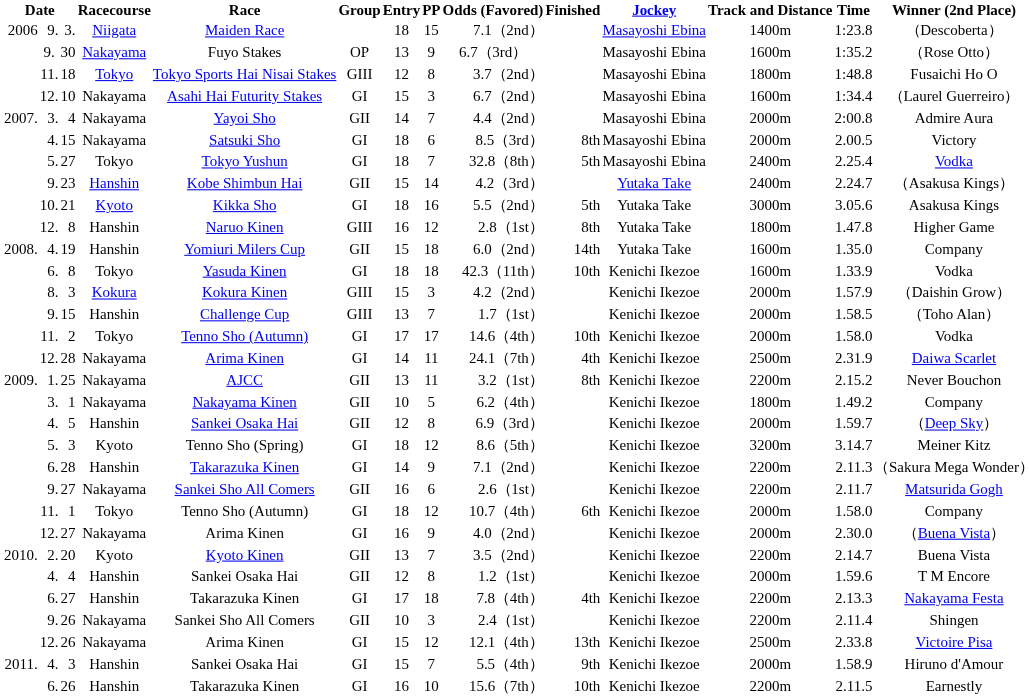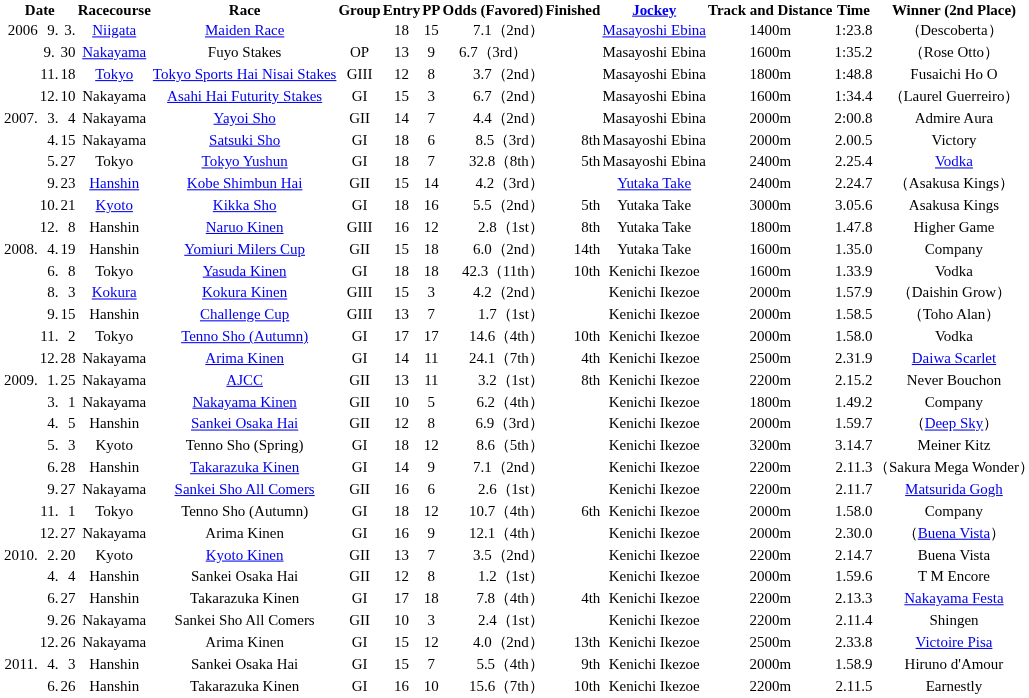 <table cellpadding="1" cellspacing="0" border="0" style="font-size: 90%; text-align: center;white-space:nowrap">
 <tr>
 <td colspan="3" style="text-align: center;"><strong>Date</strong></td>
 <td style="white-space: nowrap;"><strong>Racecourse</strong></td>
 <td><strong>Race</strong></td>
 <td><strong>Group</strong></td>
 <td><strong>Entry</strong></td>
 <td><strong>PP</strong></td>
 <td><strong>Odds (Favored)</strong></td>
 <td style="text-align: right;"><strong>Finished</strong></td>
 <td><strong><a href='#'>Jockey</a></strong></td>
 <td><strong>Track and Distance</strong></td>
 <td><strong>Time</strong></td>
 <td><strong>Winner (2nd Place)</strong></td>
 </tr>
 <tr>
 <td style="text-align: right;">2006</td>
 <td style="text-align: right;">9.</td>
 <td style="text-align: right;">3.</td>
 <td style="text-align: center;"><a href='#'>Niigata</a></td>
 <td><a href='#'>Maiden Race</a></td>
 <td></td>
 <td>18</td>
 <td>15</td>
 <td style="text-align: right;">7.1（2nd）</td>
 <td style="text-align: right;"></td>
 <td><a href='#'>Masayoshi Ebina</a></td>
 <td style="white-space: nowrap;">1400m</td>
 <td style="text-align: right; white-space: nowrap;">1:23.8</td>
 <td>（Descoberta）</td>
 </tr>
 <tr>
 <td></td>
 <td>9.</td>
 <td>30</td>
 <td><a href='#'>Nakayama</a></td>
 <td>Fuyo Stakes</td>
 <td>OP</td>
 <td>13</td>
 <td>9</td>
 <td>6.7（3rd）</td>
 <td></td>
 <td>Masayoshi Ebina</td>
 <td>1600m</td>
 <td>1:35.2</td>
 <td>（Rose Otto）</td>
 </tr>
 <tr>
 <td style="text-align: right;"></td>
 <td style="text-align: right;">11.</td>
 <td style="text-align: right;">18</td>
 <td><a href='#'>Tokyo</a></td>
 <td style="text-align: center; white-space: nowrap;"><a href='#'>Tokyo Sports Hai Nisai Stakes</a></td>
 <td>GIII</td>
 <td>12</td>
 <td>8</td>
 <td style="text-align: right;">3.7（2nd）</td>
 <td style="text-align: right;"></td>
 <td>Masayoshi Ebina</td>
 <td>1800m</td>
 <td style="text-align: right;">1:48.8</td>
 <td>Fusaichi Ho O</td>
 </tr>
 <tr>
 <td style="text-align: right;"></td>
 <td style="text-align: right;">12.</td>
 <td style="text-align: right;">10</td>
 <td>Nakayama</td>
 <td><a href='#'>Asahi Hai Futurity Stakes</a></td>
 <td>GI</td>
 <td>15</td>
 <td>3</td>
 <td style="text-align: right;">6.7（2nd）</td>
 <td style="text-align: right;"></td>
 <td>Masayoshi Ebina</td>
 <td>1600m</td>
 <td style="text-align: right;">1:34.4</td>
 <td>（Laurel Guerreiro）</td>
 </tr>
 <tr>
 <td style="text-align: right;">2007.</td>
 <td style="text-align: right;">3.</td>
 <td style="text-align: right;">4</td>
 <td>Nakayama</td>
 <td><a href='#'>Yayoi Sho</a></td>
 <td>GII</td>
 <td>14</td>
 <td>7</td>
 <td style="text-align: right;">4.4（2nd）</td>
 <td style="text-align: right;"></td>
 <td>Masayoshi Ebina</td>
 <td>2000m</td>
 <td style="text-align: right;">2:00.8</td>
 <td>Admire Aura</td>
 </tr>
 <tr>
 <td style="text-align: right;"></td>
 <td style="text-align: right;">4.</td>
 <td style="text-align: right;">15</td>
 <td>Nakayama</td>
 <td><a href='#'>Satsuki Sho</a></td>
 <td>GI</td>
 <td>18</td>
 <td>6</td>
 <td style="text-align: right;">8.5（3rd）</td>
 <td style="text-align: right;">8th</td>
 <td>Masayoshi Ebina</td>
 <td>2000m</td>
 <td style="text-align: right;">2.00.5</td>
 <td>Victory</td>
 </tr>
 <tr>
 <td style="text-align: right;"></td>
 <td style="text-align: right;">5.</td>
 <td style="text-align: right;">27</td>
 <td>Tokyo</td>
 <td><a href='#'>Tokyo Yushun</a></td>
 <td>GI</td>
 <td>18</td>
 <td>7</td>
 <td style="text-align: right; white-space: nowrap;">32.8（8th）</td>
 <td style="text-align: right;">5th</td>
 <td>Masayoshi Ebina</td>
 <td>2400m</td>
 <td style="text-align: right;">2.25.4</td>
 <td><a href='#'>Vodka</a></td>
 </tr>
 <tr>
 <td style="text-align: right;"></td>
 <td style="text-align: right;">9.</td>
 <td style="text-align: right;">23</td>
 <td><a href='#'>Hanshin</a></td>
 <td><a href='#'>Kobe Shimbun Hai</a></td>
 <td>GII</td>
 <td>15</td>
 <td>14</td>
 <td style="text-align: right;">4.2（3rd）</td>
 <td style="text-align: right;"></td>
 <td><a href='#'>Yutaka Take</a></td>
 <td>2400m</td>
 <td style="text-align: right;">2.24.7</td>
 <td>（Asakusa Kings）</td>
 </tr>
 <tr>
 <td style="text-align: right;"></td>
 <td style="text-align: right;">10.</td>
 <td style="text-align: right;">21</td>
 <td><a href='#'>Kyoto</a></td>
 <td><a href='#'>Kikka Sho</a></td>
 <td>GI</td>
 <td>18</td>
 <td>16</td>
 <td style="text-align: right;">5.5（2nd）</td>
 <td style="text-align: right;">5th</td>
 <td>Yutaka Take</td>
 <td>3000m</td>
 <td style="text-align: right;">3.05.6</td>
 <td>Asakusa Kings</td>
 </tr>
 <tr>
 <td style="text-align: right;"></td>
 <td style="text-align: right;">12.</td>
 <td style="text-align: right;">8</td>
 <td>Hanshin</td>
 <td><a href='#'>Naruo Kinen</a></td>
 <td>GIII</td>
 <td>16</td>
 <td>12</td>
 <td style="text-align: right;">2.8（1st）</td>
 <td style="text-align: right;">8th</td>
 <td>Yutaka Take</td>
 <td>1800m</td>
 <td style="text-align: right;">1.47.8</td>
 <td>Higher Game</td>
 </tr>
 <tr>
 <td style="text-align: right;">2008.</td>
 <td style="text-align: right;">4.</td>
 <td style="text-align: right;">19</td>
 <td>Hanshin</td>
 <td><a href='#'>Yomiuri Milers Cup</a></td>
 <td>GII</td>
 <td>15</td>
 <td>18</td>
 <td style="text-align: right;">6.0（2nd）</td>
 <td style="text-align: right; white-space: nowrap;">14th</td>
 <td>Yutaka Take</td>
 <td>1600m</td>
 <td style="text-align: right;">1.35.0</td>
 <td>Company</td>
 </tr>
 <tr>
 <td style="text-align: right;"></td>
 <td style="text-align: right;">6.</td>
 <td style="text-align: right;">8</td>
 <td>Tokyo</td>
 <td><a href='#'>Yasuda Kinen</a></td>
 <td>GI</td>
 <td>18</td>
 <td>18</td>
 <td style="text-align: right;">42.3（11th）</td>
 <td style="text-align: right;">10th</td>
 <td>Kenichi Ikezoe</td>
 <td>1600m</td>
 <td style="text-align: right;">1.33.9</td>
 <td>Vodka</td>
 </tr>
 <tr>
 <td style="text-align: right;"></td>
 <td style="text-align: right;">8.</td>
 <td style="text-align: right;">3</td>
 <td><a href='#'>Kokura</a></td>
 <td><a href='#'>Kokura Kinen</a></td>
 <td>GIII</td>
 <td>15</td>
 <td>3</td>
 <td style="text-align: right;">4.2（2nd）</td>
 <td style="text-align: right;"></td>
 <td>Kenichi Ikezoe</td>
 <td>2000m</td>
 <td style="text-align: right;">1.57.9</td>
 <td>（Daishin Grow）</td>
 </tr>
 <tr>
 <td style="text-align: right;"></td>
 <td style="text-align: right;">9.</td>
 <td style="text-align: right;">15</td>
 <td>Hanshin</td>
 <td><a href='#'>Challenge Cup</a></td>
 <td>GIII</td>
 <td>13</td>
 <td>7</td>
 <td style="text-align: right;">1.7（1st）</td>
 <td style="text-align: right;"></td>
 <td>Kenichi Ikezoe</td>
 <td>2000m</td>
 <td style="text-align: right;">1.58.5</td>
 <td>（Toho Alan）</td>
 </tr>
 <tr>
 <td style="text-align: right;"></td>
 <td style="text-align: right;">11.</td>
 <td style="text-align: right;">2</td>
 <td>Tokyo</td>
 <td><a href='#'>Tenno Sho (Autumn)</a></td>
 <td>GI</td>
 <td>17</td>
 <td>17</td>
 <td style="text-align: right;">14.6（4th）</td>
 <td style="text-align: right;">10th</td>
 <td>Kenichi Ikezoe</td>
 <td>2000m</td>
 <td style="text-align: right;">1.58.0</td>
 <td>Vodka</td>
 </tr>
 <tr>
 <td style="text-align: right;"></td>
 <td style="text-align: right;">12.</td>
 <td style="text-align: right;">28</td>
 <td>Nakayama</td>
 <td><a href='#'>Arima Kinen</a></td>
 <td>GI</td>
 <td>14</td>
 <td>11</td>
 <td style="text-align: right;">24.1（7th）</td>
 <td style="text-align: right;">4th</td>
 <td>Kenichi Ikezoe</td>
 <td>2500m</td>
 <td style="text-align: right;">2.31.9</td>
 <td><a href='#'>Daiwa Scarlet</a></td>
 </tr>
 <tr>
 <td style="text-align: right;">2009.</td>
 <td style="text-align: right;">1.</td>
 <td style="text-align: right;">25</td>
 <td>Nakayama</td>
 <td><a href='#'>AJCC</a></td>
 <td>GII</td>
 <td>13</td>
 <td>11</td>
 <td style="text-align: right;">3.2（1st）</td>
 <td style="text-align: right;">8th</td>
 <td>Kenichi Ikezoe</td>
 <td>2200m</td>
 <td style="text-align: right;">2.15.2</td>
 <td>Never Bouchon</td>
 </tr>
 <tr>
 <td style="text-align: right;"></td>
 <td style="text-align: right;">3.</td>
 <td style="text-align: right;">1</td>
 <td>Nakayama</td>
 <td><a href='#'>Nakayama Kinen</a></td>
 <td>GII</td>
 <td>10</td>
 <td>5</td>
 <td style="text-align: right;">6.2（4th）</td>
 <td style="text-align: right;"></td>
 <td>Kenichi Ikezoe</td>
 <td>1800m</td>
 <td style="text-align: right;">1.49.2</td>
 <td>Company</td>
 </tr>
 <tr>
 <td style="text-align: right;"></td>
 <td style="text-align: right;">4.</td>
 <td style="text-align: right;">5</td>
 <td>Hanshin</td>
 <td><a href='#'>Sankei Osaka Hai</a></td>
 <td>GII</td>
 <td>12</td>
 <td>8</td>
 <td style="text-align: right;">6.9（3rd）</td>
 <td style="text-align: right;"></td>
 <td>Kenichi Ikezoe</td>
 <td>2000m</td>
 <td style="text-align: right;">1.59.7</td>
 <td>（<a href='#'>Deep Sky</a>）</td>
 </tr>
 <tr>
 <td style="text-align: right;"></td>
 <td style="text-align: right;">5.</td>
 <td style="text-align: right;">3</td>
 <td>Kyoto</td>
 <td>Tenno Sho (Spring)</td>
 <td>GI</td>
 <td>18</td>
 <td>12</td>
 <td style="text-align: right;">8.6（5th）</td>
 <td style="text-align: right;"></td>
 <td>Kenichi Ikezoe</td>
 <td>3200m</td>
 <td style="text-align: right;">3.14.7</td>
 <td>Meiner Kitz</td>
 </tr>
 <tr>
 <td style="text-align: right;"></td>
 <td style="text-align: right;">6.</td>
 <td style="text-align: right;">28</td>
 <td>Hanshin</td>
 <td><a href='#'>Takarazuka Kinen</a></td>
 <td>GI</td>
 <td>14</td>
 <td>9</td>
 <td style="text-align: right;">7.1（2nd）</td>
 <td style="text-align: right;"></td>
 <td>Kenichi Ikezoe</td>
 <td>2200m</td>
 <td style="text-align: right;">2.11.3</td>
 <td style="white-space: nowrap;">（Sakura Mega Wonder）</td>
 </tr>
 <tr>
 <td style="text-align: right;"></td>
 <td style="text-align: right;">9.</td>
 <td style="text-align: right;">27</td>
 <td>Nakayama</td>
 <td><a href='#'>Sankei Sho All Comers</a></td>
 <td>GII</td>
 <td>16</td>
 <td>6</td>
 <td style="text-align: right;">2.6（1st）</td>
 <td style="text-align: right;"></td>
 <td>Kenichi Ikezoe</td>
 <td>2200m</td>
 <td style="text-align: right;">2.11.7</td>
 <td><a href='#'>Matsurida Gogh</a></td>
 </tr>
 <tr>
 <td style="text-align: right;"></td>
 <td style="text-align: right;">11.</td>
 <td style="text-align: right;">1</td>
 <td>Tokyo</td>
 <td>Tenno Sho (Autumn)</td>
 <td>GI</td>
 <td>18</td>
 <td>12</td>
 <td style="text-align: right;">10.7（4th）</td>
 <td style="text-align: right;">6th</td>
 <td>Kenichi Ikezoe</td>
 <td>2000m</td>
 <td style="text-align: right;">1.58.0</td>
 <td>Company</td>
 </tr>
 <tr>
 <td style="text-align: right;"></td>
 <td style="text-align: right;">12.</td>
 <td style="text-align: right;">27</td>
 <td>Nakayama</td>
 <td>Arima Kinen</td>
 <td>GI</td>
 <td>16</td>
 <td>9</td>
-<td style="text-align: right;">4.0（2nd）</td>
+<td style="text-align: right;">12.1（4th）</td>
 <td style="text-align: right;"></td>
 <td>Kenichi Ikezoe</td>
 <td>2000m</td>
 <td style="text-align: right;">2.30.0</td>
 <td>（<a href='#'>Buena Vista</a>）</td>
 </tr>
 <tr>
 <td style="text-align: right;">2010.</td>
 <td style="text-align: right;">2.</td>
 <td style="text-align: right;">20</td>
 <td>Kyoto</td>
 <td><a href='#'>Kyoto Kinen</a></td>
 <td>GII</td>
 <td>13</td>
 <td>7</td>
 <td style="text-align: right;">3.5（2nd）</td>
 <td style="text-align: right;"></td>
 <td>Kenichi Ikezoe</td>
 <td>2200m</td>
 <td style="text-align: right;">2.14.7</td>
 <td>Buena Vista</td>
 </tr>
 <tr>
 <td style="text-align: right;"></td>
 <td style="text-align: right;">4.</td>
 <td style="text-align: right;">4</td>
 <td>Hanshin</td>
 <td>Sankei Osaka Hai</td>
 <td>GII</td>
 <td>12</td>
 <td>8</td>
 <td style="text-align: right;">1.2（1st）</td>
 <td style="text-align: right;"></td>
 <td>Kenichi Ikezoe</td>
 <td>2000m</td>
 <td style="text-align: right;">1.59.6</td>
 <td>T M Encore</td>
 </tr>
 <tr>
 <td style="text-align: right;"></td>
 <td style="text-align: right;">6.</td>
 <td style="text-align: right;">27</td>
 <td>Hanshin</td>
 <td>Takarazuka Kinen</td>
 <td>GI</td>
 <td>17</td>
 <td>18</td>
 <td style="text-align: right;">7.8（4th）</td>
 <td style="text-align: right;">4th</td>
 <td>Kenichi Ikezoe</td>
 <td>2200m</td>
 <td style="text-align: right;">2.13.3</td>
 <td><a href='#'>Nakayama Festa</a></td>
 </tr>
 <tr>
 <td style="text-align: right;"></td>
 <td style="text-align: right;">9.</td>
 <td style="text-align: right;">26</td>
 <td>Nakayama</td>
 <td>Sankei Sho All Comers</td>
 <td>GII</td>
 <td>10</td>
 <td>3</td>
 <td style="text-align: right;">2.4（1st）</td>
 <td style="text-align: right;"></td>
 <td>Kenichi Ikezoe</td>
 <td>2200m</td>
 <td style="text-align: right;">2.11.4</td>
 <td>Shingen</td>
 </tr>
 <tr>
 <td style="text-align: right;"></td>
 <td style="text-align: right;">12.</td>
 <td style="text-align: right;">26</td>
 <td>Nakayama</td>
 <td>Arima Kinen</td>
 <td>GI</td>
 <td>15</td>
 <td>12</td>
-<td style="text-align: right;">12.1（4th）</td>
+<td style="text-align: right;">4.0（2nd）</td>
 <td style="text-align: right;">13th</td>
 <td>Kenichi Ikezoe</td>
 <td>2500m</td>
 <td style="text-align: right;">2.33.8</td>
 <td><a href='#'>Victoire Pisa</a></td>
 </tr>
 <tr>
 <td style="text-align: right;">2011.</td>
 <td style="text-align: right;">4.</td>
 <td style="text-align: right;">3</td>
 <td>Hanshin</td>
 <td>Sankei Osaka Hai</td>
 <td>GI</td>
 <td>15</td>
 <td>7</td>
 <td style="text-align: right;">5.5（4th）</td>
 <td style="text-align: right;">9th</td>
 <td>Kenichi Ikezoe</td>
 <td>2000m</td>
 <td style="text-align: right;">1.58.9</td>
 <td>Hiruno d'Amour</td>
 </tr>
 <tr>
 <td style="text-align: right;"></td>
 <td style="text-align: right;">6.</td>
 <td style="text-align: right;">26</td>
 <td>Hanshin</td>
 <td>Takarazuka Kinen</td>
 <td>GI</td>
 <td>16</td>
 <td>10</td>
 <td style="text-align: right;">15.6（7th）</td>
 <td style="text-align: right;">10th</td>
 <td>Kenichi Ikezoe</td>
 <td>2200m</td>
 <td style="text-align: right;">2.11.5</td>
 <td>Earnestly</td>
 </tr>
 </table>
